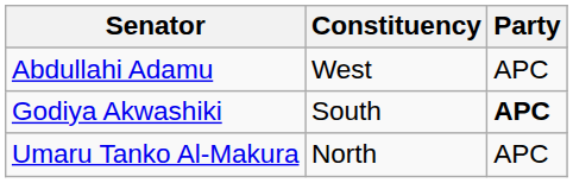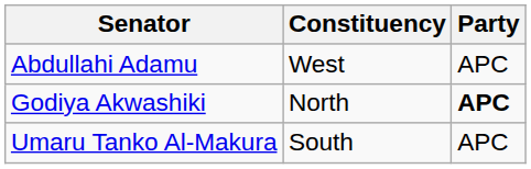 <table class="wikitable" border="1">
 <tr>
 <th>Senator</th>
 <th>Constituency</th>
 <th>Party</th>
 </tr>
 <tr>
 <td><a href='#'>Abdullahi Adamu</a></td>
 <td>West</td>
 <td>APC</td>
 </tr>
 <tr>
 <td><a href='#'>Godiya Akwashiki</a></td>
-<td>South</td>
+<td>North</td>
 <td><strong>APC</strong></td>
 </tr>
 <tr>
 <td><a href='#'>Umaru Tanko Al-Makura</a></td>
-<td>North</td>
+<td>South</td>
 <td>APC</td>
 </tr>
 </table>
